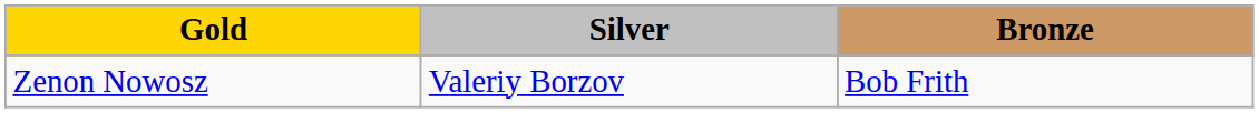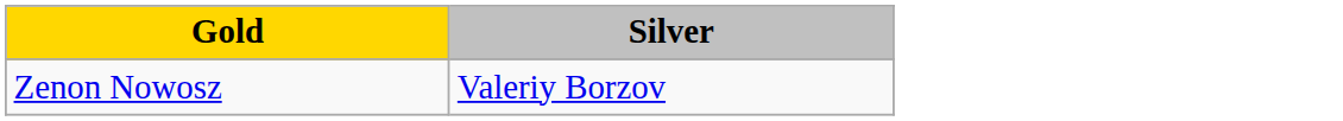 <table class="wikitable" style="text-align:left">
 <tr align="center">
 <td width=200 bgcolor=gold><strong>Gold</strong></td>
 <td width=200 bgcolor=silver><strong>Silver</strong></td>
-<td width=200 bgcolor=CC9966><strong>Bronze</strong></td>
 </tr>
 <tr>
 <td><a href='#'>Zenon Nowosz</a><br><em></em></td>
 <td><a href='#'>Valeriy Borzov</a><br><em></em></td>
-<td><a href='#'>Bob Frith</a><br><em></em></td>
 </tr>
 </table>
